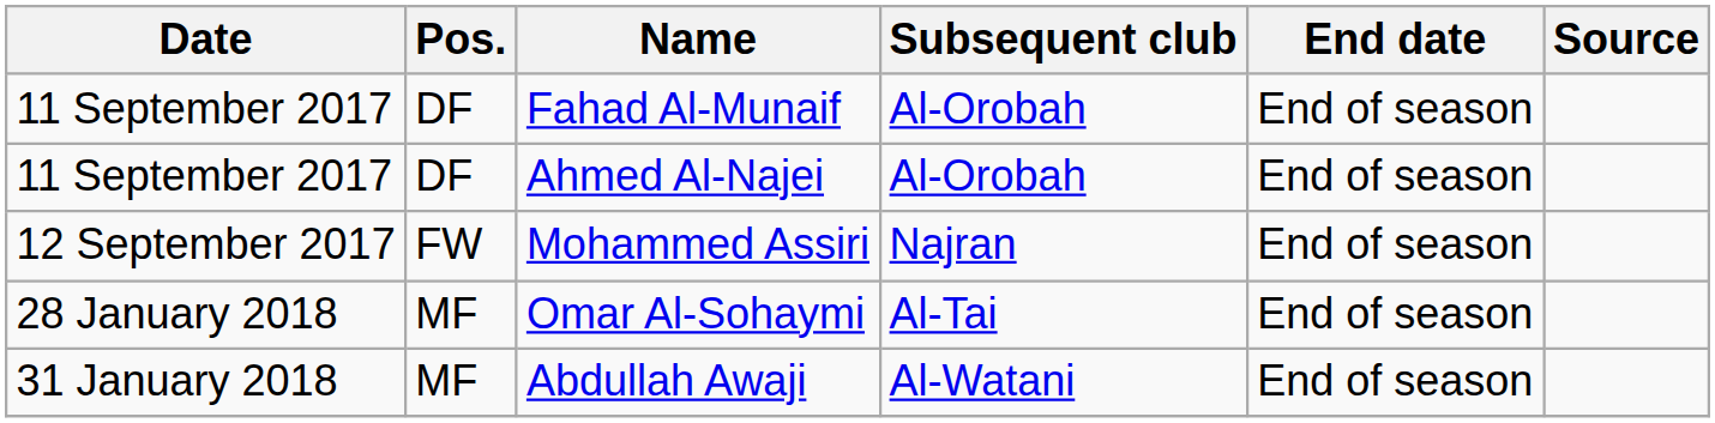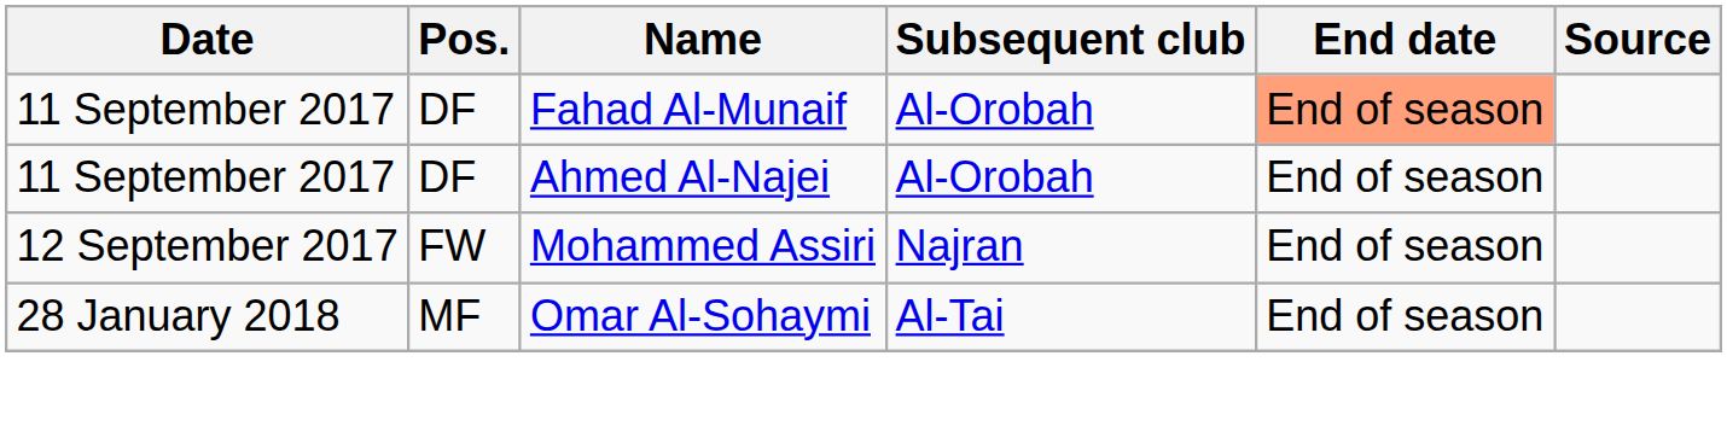 <table class="wikitable" style="text-align:left">
 <tr>
 <th>Date</th>
 <th>Pos.</th>
 <th>Name</th>
 <th>Subsequent club</th>
 <th>End date</th>
 <th>Source</th>
 </tr>
 <tr>
 <td>11 September 2017</td>
 <td>DF</td>
 <td> <a href='#'>Fahad Al-Munaif</a></td>
 <td> <a href='#'>Al-Orobah</a></td>
-<td>End of season</td>
+<td style="background: lightsalmon;">End of season</td>
 <td></td>
 </tr>
 <tr>
 <td>11 September 2017</td>
 <td>DF</td>
 <td> <a href='#'>Ahmed Al-Najei</a></td>
 <td> <a href='#'>Al-Orobah</a></td>
 <td>End of season</td>
 <td></td>
 </tr>
 <tr>
 <td>12 September 2017</td>
 <td>FW</td>
 <td> <a href='#'>Mohammed Assiri</a></td>
 <td> <a href='#'>Najran</a></td>
 <td>End of season</td>
 <td></td>
 </tr>
 <tr>
 <td>28 January 2018</td>
 <td>MF</td>
 <td> <a href='#'>Omar Al-Sohaymi</a></td>
 <td> <a href='#'>Al-Tai</a></td>
 <td>End of season</td>
 <td></td>
 </tr>
 <tr>
-<td>31 January 2018</td>
-<td>MF</td>
-<td> <a href='#'>Abdullah Awaji</a></td>
-<td> <a href='#'>Al-Watani</a></td>
-<td>End of season</td>
-<td></td>
-</tr>
-<tr>
 </tr>
 </table>
